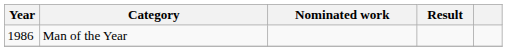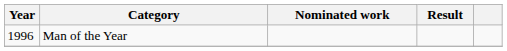 <table class=wikitable class="wikitable sortable">
 <tr>
 <th width=4%>Year</th>
 <th width=40%>Category</th>
 <th width=26%>Nominated work</th>
 <th width=10%>Result</th>
 <th width=5%></th>
 </tr>
 <tr>
-<td>1986</td>
+<td>1996</td>
 <td>Man of the Year</td>
 <td></td>
 <td></td>
 <td></td>
 </tr>
 <tr>
 </tr>
 </table>
